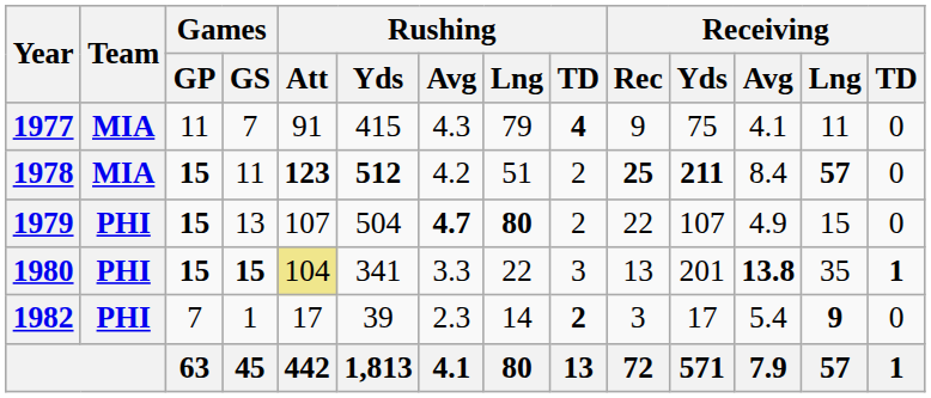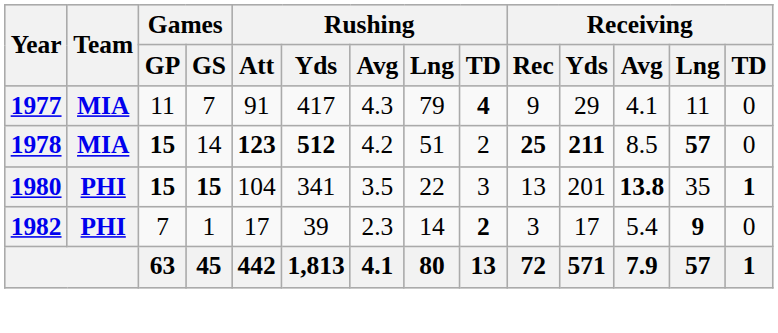 <table class="wikitable" style="text-align:center;">
 <tr>
 <th rowspan="2">Year</th>
 <th rowspan="2">Team</th>
 <th colspan="2">Games</th>
 <th colspan="5">Rushing</th>
 <th colspan="5">Receiving</th>
 </tr>
 <tr>
 <th>GP</th>
 <th>GS</th>
 <th>Att</th>
 <th>Yds</th>
 <th>Avg</th>
 <th>Lng</th>
 <th>TD</th>
 <th>Rec</th>
 <th>Yds</th>
 <th>Avg</th>
 <th>Lng</th>
 <th>TD</th>
 </tr>
 <tr>
 <th><a href='#'>1977</a></th>
 <th><a href='#'>MIA</a></th>
 <td>11</td>
 <td>7</td>
 <td>91</td>
-<td>415</td>
+<td>417</td>
 <td>4.3</td>
 <td>79</td>
 <td><strong>4</strong></td>
 <td>9</td>
-<td>75</td>
+<td>29</td>
 <td>4.1</td>
 <td>11</td>
 <td>0</td>
 </tr>
 <tr>
 <th><a href='#'>1978</a></th>
 <th><a href='#'>MIA</a></th>
 <td><strong>15</strong></td>
-<td>11</td>
+<td>14</td>
 <td><strong>123</strong></td>
 <td><strong>512</strong></td>
 <td>4.2</td>
 <td>51</td>
 <td>2</td>
 <td><strong>25</strong></td>
 <td><strong>211</strong></td>
-<td>8.4</td>
+<td>8.5</td>
 <td><strong>57</strong></td>
-<td>0</td>
-</tr>
-<tr>
-<th><a href='#'>1979</a></th>
-<th><a href='#'>PHI</a></th>
-<td><strong>15</strong></td>
-<td>13</td>
-<td>107</td>
-<td>504</td>
-<td><strong>4.7</strong></td>
-<td><strong>80</strong></td>
-<td>2</td>
-<td>22</td>
-<td>107</td>
-<td>4.9</td>
-<td>15</td>
 <td>0</td>
 </tr>
 <tr>
 <th><a href='#'>1980</a></th>
 <th><a href='#'>PHI</a></th>
 <td><strong>15</strong></td>
 <td><strong>15</strong></td>
-<td style="background: khaki;">104</td>
+<td>104</td>
 <td>341</td>
-<td>3.3</td>
+<td>3.5</td>
 <td>22</td>
 <td>3</td>
 <td>13</td>
 <td>201</td>
 <td><strong>13.8</strong></td>
 <td>35</td>
 <td><strong>1</strong></td>
 </tr>
 <tr>
 <th><a href='#'>1982</a></th>
 <th><a href='#'>PHI</a></th>
 <td>7</td>
 <td>1</td>
 <td>17</td>
 <td>39</td>
 <td>2.3</td>
 <td>14</td>
 <td><strong>2</strong></td>
 <td>3</td>
 <td>17</td>
 <td>5.4</td>
 <td><strong>9</strong></td>
 <td>0</td>
 </tr>
 <tr>
 <th colspan="2"></th>
 <th>63</th>
 <th>45</th>
 <th>442</th>
 <th>1,813</th>
 <th>4.1</th>
 <th>80</th>
 <th>13</th>
 <th>72</th>
 <th>571</th>
 <th>7.9</th>
 <th>57</th>
 <th>1</th>
 </tr>
 </table>
